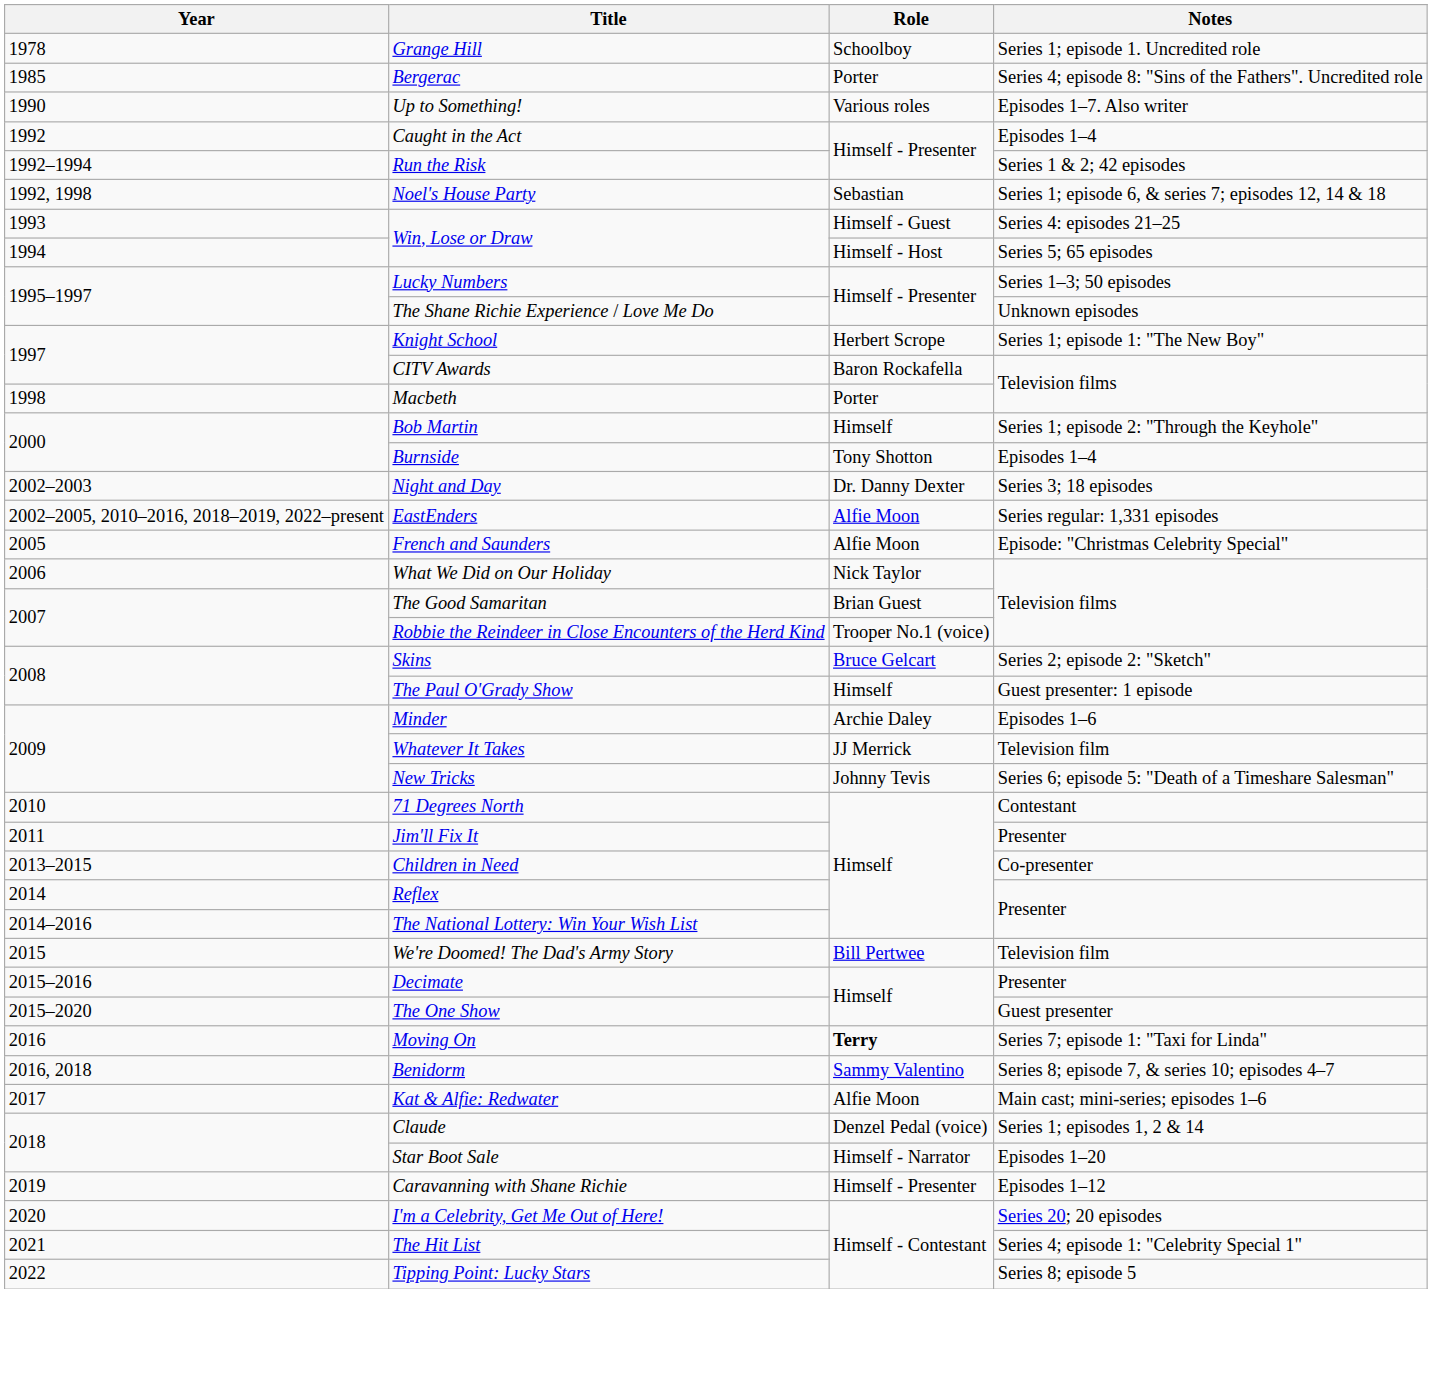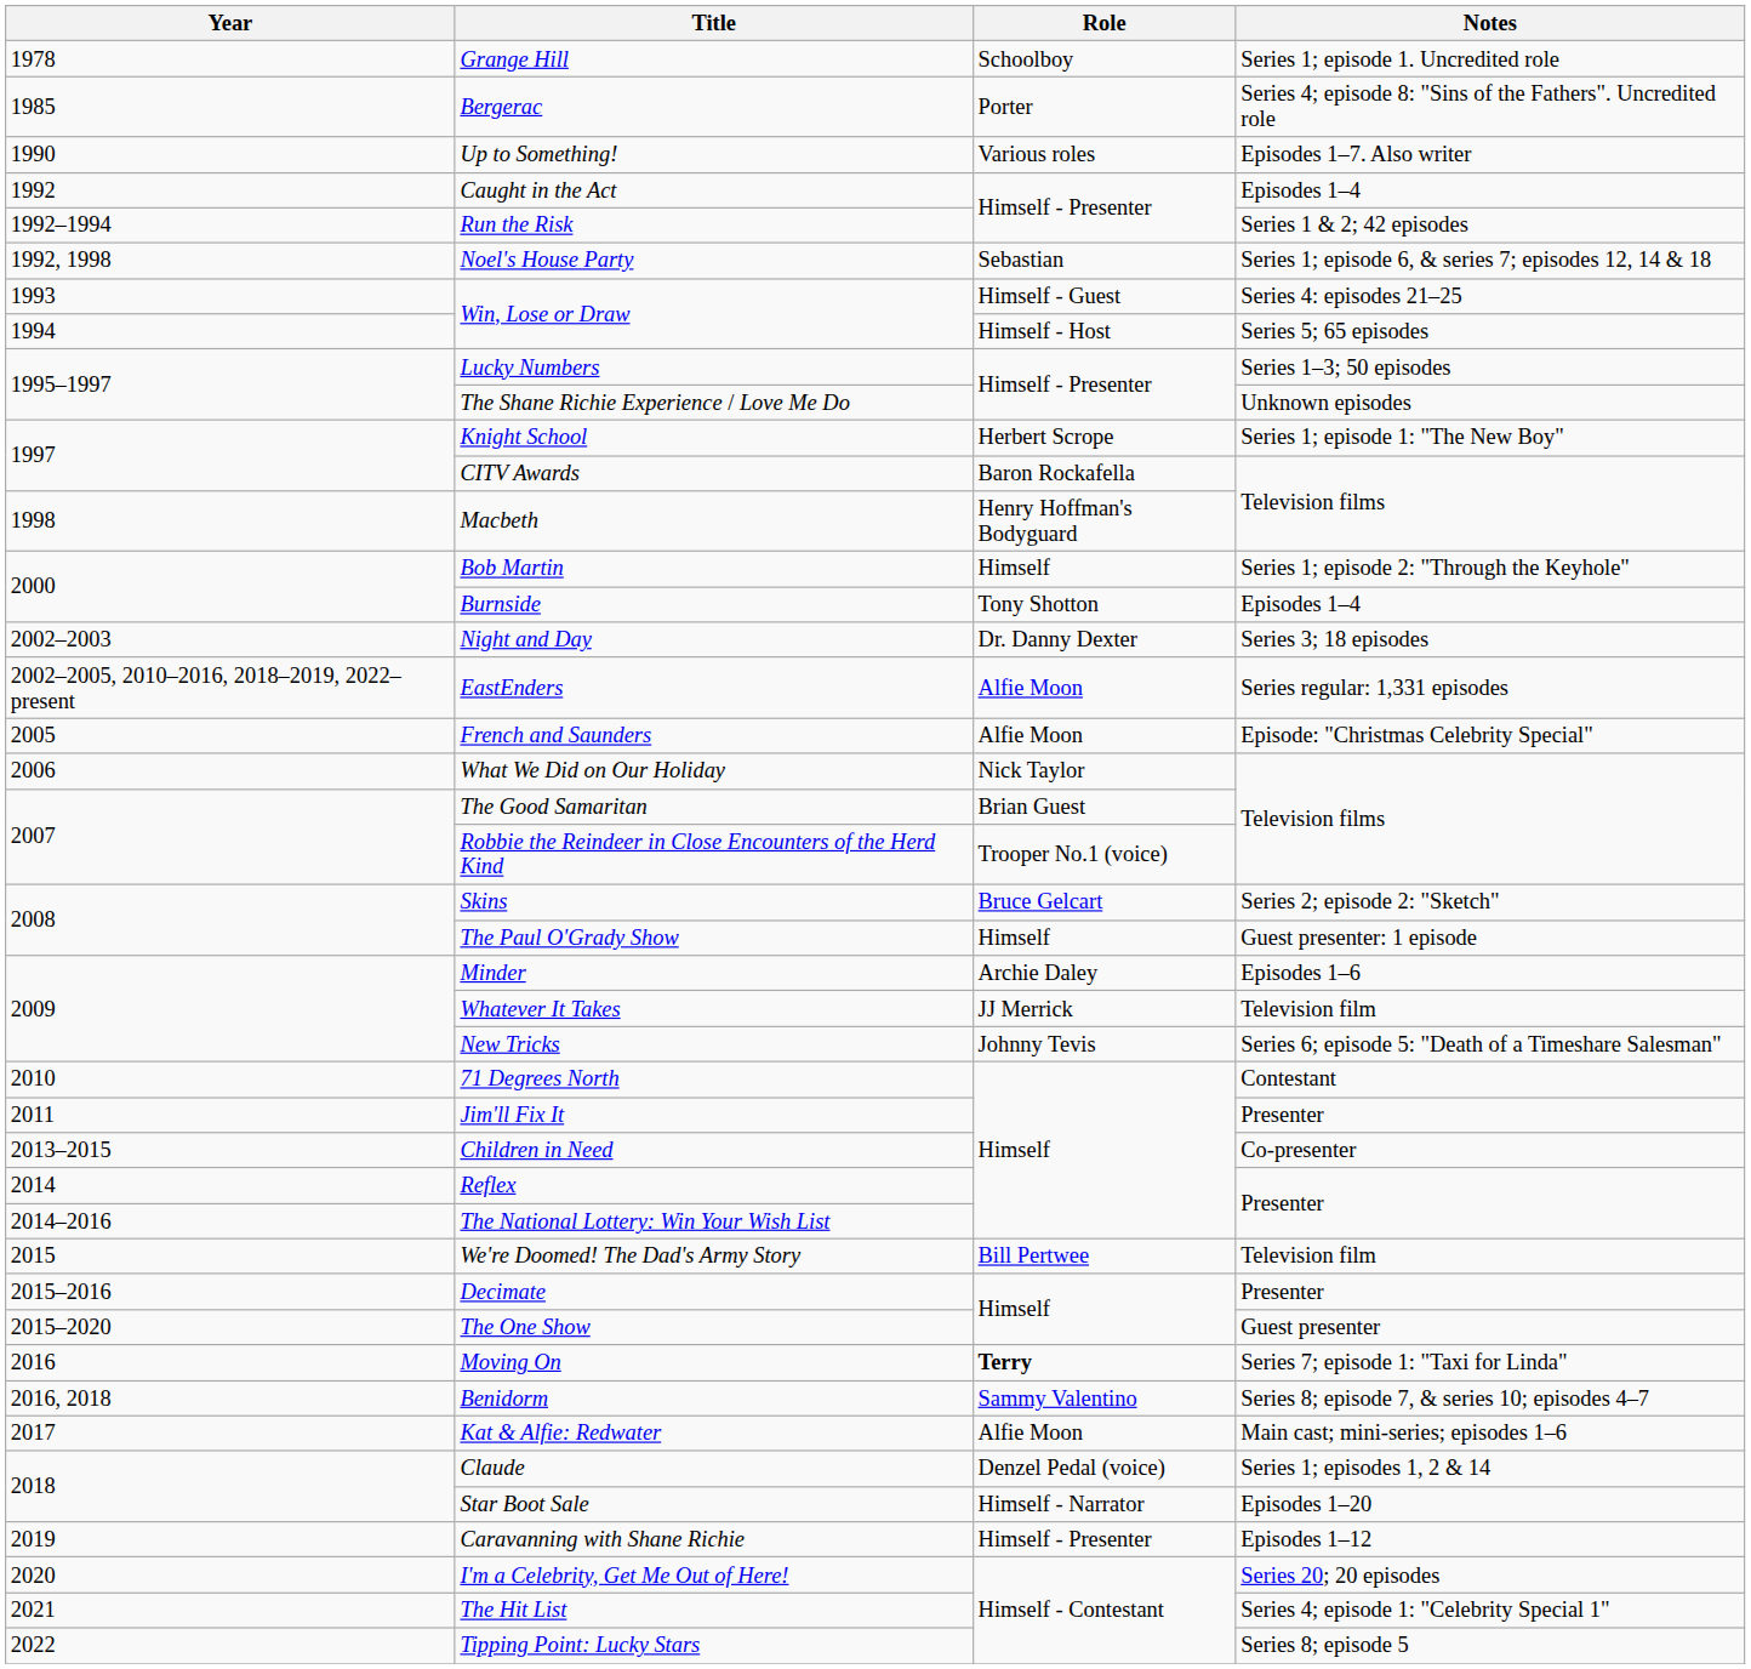 <table class="wikitable sortable">
 <tr>
 <th>Year</th>
 <th>Title</th>
 <th>Role</th>
 <th>Notes</th>
 </tr>
 <tr>
 <td>1978</td>
 <td><em><a href='#'>Grange Hill</a></em></td>
 <td>Schoolboy</td>
 <td>Series 1; episode 1. Uncredited role</td>
 </tr>
 <tr>
 <td>1985</td>
 <td><em><a href='#'>Bergerac</a></em></td>
 <td>Porter</td>
 <td>Series 4; episode 8: "Sins of the Fathers". Uncredited role</td>
 </tr>
 <tr>
 <td>1990</td>
 <td><em>Up to Something!</em></td>
 <td>Various roles</td>
 <td>Episodes 1–7. Also writer</td>
 </tr>
 <tr>
 <td>1992</td>
 <td><em>Caught in the Act</em></td>
 <td rowspan="2">Himself - Presenter</td>
 <td>Episodes 1–4</td>
 </tr>
 <tr>
 <td>1992–1994</td>
 <td><em><a href='#'>Run the Risk</a></em></td>
 <td>Series 1 & 2; 42 episodes</td>
 </tr>
 <tr>
 <td>1992, 1998</td>
 <td><em><a href='#'>Noel's House Party</a></em></td>
 <td>Sebastian</td>
 <td>Series 1; episode 6, & series 7; episodes 12, 14 & 18</td>
 </tr>
 <tr>
 <td>1993</td>
 <td rowspan="2"><em><a href='#'>Win, Lose or Draw</a></em></td>
 <td>Himself - Guest</td>
 <td>Series 4: episodes 21–25</td>
 </tr>
 <tr>
 <td>1994</td>
 <td>Himself - Host</td>
 <td>Series 5; 65 episodes</td>
 </tr>
 <tr>
 <td rowspan="2">1995–1997</td>
 <td><em><a href='#'>Lucky Numbers</a></em></td>
 <td rowspan="2">Himself - Presenter</td>
 <td>Series 1–3; 50 episodes</td>
 </tr>
 <tr>
 <td><em>The Shane Richie Experience</em> / <em>Love Me Do</em></td>
 <td>Unknown episodes</td>
 </tr>
 <tr>
 <td rowspan=2>1997</td>
 <td><em><a href='#'>Knight School</a></em></td>
 <td>Herbert Scrope</td>
 <td>Series 1; episode 1: "The New Boy"</td>
 </tr>
 <tr>
 <td><em>CITV Awards</em></td>
 <td>Baron Rockafella</td>
 <td rowspan="2">Television films</td>
 </tr>
 <tr>
 <td>1998</td>
 <td><em>Macbeth</em></td>
-<td>Porter</td>
+<td>Henry Hoffman's Bodyguard</td>
 </tr>
 <tr>
 <td rowspan="2">2000</td>
 <td><em><a href='#'>Bob Martin</a></em></td>
 <td>Himself</td>
 <td>Series 1; episode 2: "Through the Keyhole"</td>
 </tr>
 <tr>
 <td><em><a href='#'>Burnside</a></em></td>
 <td>Tony Shotton</td>
 <td>Episodes 1–4</td>
 </tr>
 <tr>
 <td>2002–2003</td>
 <td><em><a href='#'>Night and Day</a></em></td>
 <td>Dr. Danny Dexter</td>
 <td>Series 3; 18 episodes</td>
 </tr>
 <tr>
 <td>2002–2005, 2010–2016, 2018–2019, 2022–present</td>
 <td><em><a href='#'>EastEnders</a></em></td>
 <td><a href='#'>Alfie Moon</a></td>
 <td>Series regular: 1,331 episodes</td>
 </tr>
 <tr>
 <td>2005</td>
 <td><em><a href='#'>French and Saunders</a></em></td>
 <td>Alfie Moon</td>
 <td>Episode: "Christmas Celebrity Special"</td>
 </tr>
 <tr>
 <td>2006</td>
 <td><em>What We Did on Our Holiday</em></td>
 <td>Nick Taylor</td>
 <td rowspan="3">Television films</td>
 </tr>
 <tr>
 <td rowspan="2">2007</td>
 <td><em>The Good Samaritan</em></td>
 <td>Brian Guest</td>
 </tr>
 <tr>
 <td><em><a href='#'>Robbie the Reindeer in Close Encounters of the Herd Kind</a></em></td>
 <td>Trooper No.1 (voice)</td>
 </tr>
 <tr>
 <td rowspan="2">2008</td>
 <td><em><a href='#'>Skins</a></em></td>
 <td><a href='#'>Bruce Gelcart</a></td>
 <td>Series 2; episode 2: "Sketch"</td>
 </tr>
 <tr>
 <td><em><a href='#'>The Paul O'Grady Show</a></em></td>
 <td>Himself</td>
 <td>Guest presenter: 1 episode</td>
 </tr>
 <tr>
 <td rowspan="3">2009</td>
 <td><em><a href='#'>Minder</a></em></td>
 <td>Archie Daley</td>
 <td>Episodes 1–6</td>
 </tr>
 <tr>
 <td><em><a href='#'>Whatever It Takes</a></em></td>
 <td>JJ Merrick</td>
 <td>Television film</td>
 </tr>
 <tr>
 <td><em><a href='#'>New Tricks</a></em></td>
 <td>Johnny Tevis</td>
 <td>Series 6; episode 5: "Death of a Timeshare Salesman"</td>
 </tr>
 <tr>
 <td>2010</td>
 <td><em><a href='#'>71 Degrees North</a></em></td>
 <td rowspan="5">Himself</td>
 <td>Contestant</td>
 </tr>
 <tr>
 <td>2011</td>
 <td><em><a href='#'>Jim'll Fix It</a></em></td>
 <td>Presenter</td>
 </tr>
 <tr>
 <td>2013–2015</td>
 <td><em><a href='#'>Children in Need</a></em></td>
 <td>Co-presenter</td>
 </tr>
 <tr>
 <td>2014</td>
 <td><em><a href='#'>Reflex</a></em></td>
 <td rowspan="2">Presenter</td>
 </tr>
 <tr>
 <td>2014–2016</td>
 <td><em><a href='#'>The National Lottery: Win Your Wish List</a></em></td>
 </tr>
 <tr>
 <td>2015</td>
 <td><em>We're Doomed! The Dad's Army Story</em></td>
 <td><a href='#'>Bill Pertwee</a></td>
 <td>Television film</td>
 </tr>
 <tr>
 <td>2015–2016</td>
 <td><em><a href='#'>Decimate</a></em></td>
 <td rowspan="2">Himself</td>
 <td>Presenter</td>
 </tr>
 <tr>
 <td>2015–2020</td>
 <td><em><a href='#'>The One Show</a></em></td>
 <td>Guest presenter</td>
 </tr>
 <tr>
 <td>2016</td>
 <td><em><a href='#'>Moving On</a></em></td>
 <td><strong>Terry</strong></td>
 <td>Series 7; episode 1: "Taxi for Linda"</td>
 </tr>
 <tr>
 <td>2016, 2018</td>
 <td><em><a href='#'>Benidorm</a></em></td>
 <td><a href='#'>Sammy Valentino</a></td>
 <td>Series 8; episode 7, & series 10; episodes 4–7</td>
 </tr>
 <tr>
 <td>2017</td>
 <td><em><a href='#'>Kat & Alfie: Redwater</a></em></td>
 <td>Alfie Moon</td>
 <td>Main cast; mini-series; episodes 1–6</td>
 </tr>
 <tr>
 <td rowspan="2">2018</td>
 <td><em>Claude</em></td>
 <td>Denzel Pedal (voice)</td>
 <td>Series 1; episodes 1, 2 & 14</td>
 </tr>
 <tr>
 <td><em>Star Boot Sale</em></td>
 <td>Himself - Narrator</td>
 <td>Episodes 1–20</td>
 </tr>
 <tr>
 <td>2019</td>
 <td><em>Caravanning with Shane Richie</em></td>
 <td>Himself - Presenter</td>
 <td>Episodes 1–12</td>
 </tr>
 <tr>
 <td>2020</td>
 <td><em><a href='#'>I'm a Celebrity, Get Me Out of Here!</a></em></td>
 <td rowspan="3">Himself - Contestant</td>
 <td><a href='#'>Series 20</a>; 20 episodes</td>
 </tr>
 <tr>
 <td>2021</td>
 <td><em><a href='#'>The Hit List</a></em></td>
 <td>Series 4; episode 1: "Celebrity Special 1"</td>
 </tr>
 <tr>
 <td>2022</td>
 <td><em><a href='#'>Tipping Point: Lucky Stars</a></em></td>
 <td>Series 8; episode 5</td>
 </tr>
 </table>
